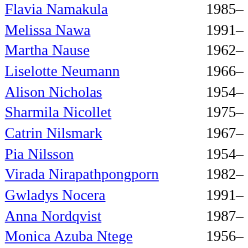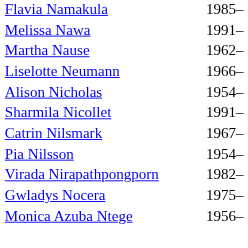 <table>
 <tr>
 <td> <a href='#'>Flavia Namakula</a></td>
 <td>1985–</td>
 </tr>
 <tr>
 <td> <a href='#'>Melissa Nawa</a></td>
 <td>1991–</td>
 </tr>
 <tr>
 <td style="width:210px"> <a href='#'>Martha Nause</a></td>
 <td>1962–</td>
 </tr>
 <tr>
 <td> <a href='#'>Liselotte Neumann</a></td>
 <td>1966–</td>
 </tr>
 <tr>
 <td> <a href='#'>Alison Nicholas</a></td>
 <td>1954–</td>
 </tr>
 <tr>
 <td> <a href='#'>Sharmila Nicollet</a></td>
-<td>1975–</td>
+<td>1991–</td>
 </tr>
 <tr>
 <td> <a href='#'>Catrin Nilsmark</a></td>
 <td>1967–</td>
 </tr>
 <tr>
 <td> <a href='#'>Pia Nilsson</a></td>
 <td>1954–</td>
 </tr>
 <tr>
 <td> <a href='#'>Virada Nirapathpongporn</a></td>
 <td>1982–</td>
 </tr>
 <tr>
 <td> <a href='#'>Gwladys Nocera</a></td>
-<td>1991–</td>
-</tr>
-<tr>
-<td> <a href='#'>Anna Nordqvist</a></td>
-<td>1987–</td>
+<td>1975–</td>
 </tr>
 <tr>
 <td> <a href='#'>Monica Azuba Ntege</a></td>
 <td>1956–</td>
 </tr>
 </table>
